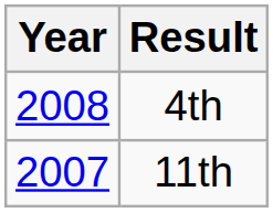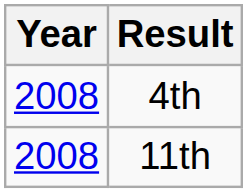 <table class="wikitable" style="text-align:center">
 <tr>
 <th>Year</th>
 <th>Result</th>
 </tr>
 <tr>
 <td><a href='#'>2008</a></td>
 <td>4th</td>
 </tr>
 <tr>
-<td><a href='#'>2007</a></td>
+<td><a href='#'>2008</a></td>
 <td>11th</td>
 </tr>
 </table>
